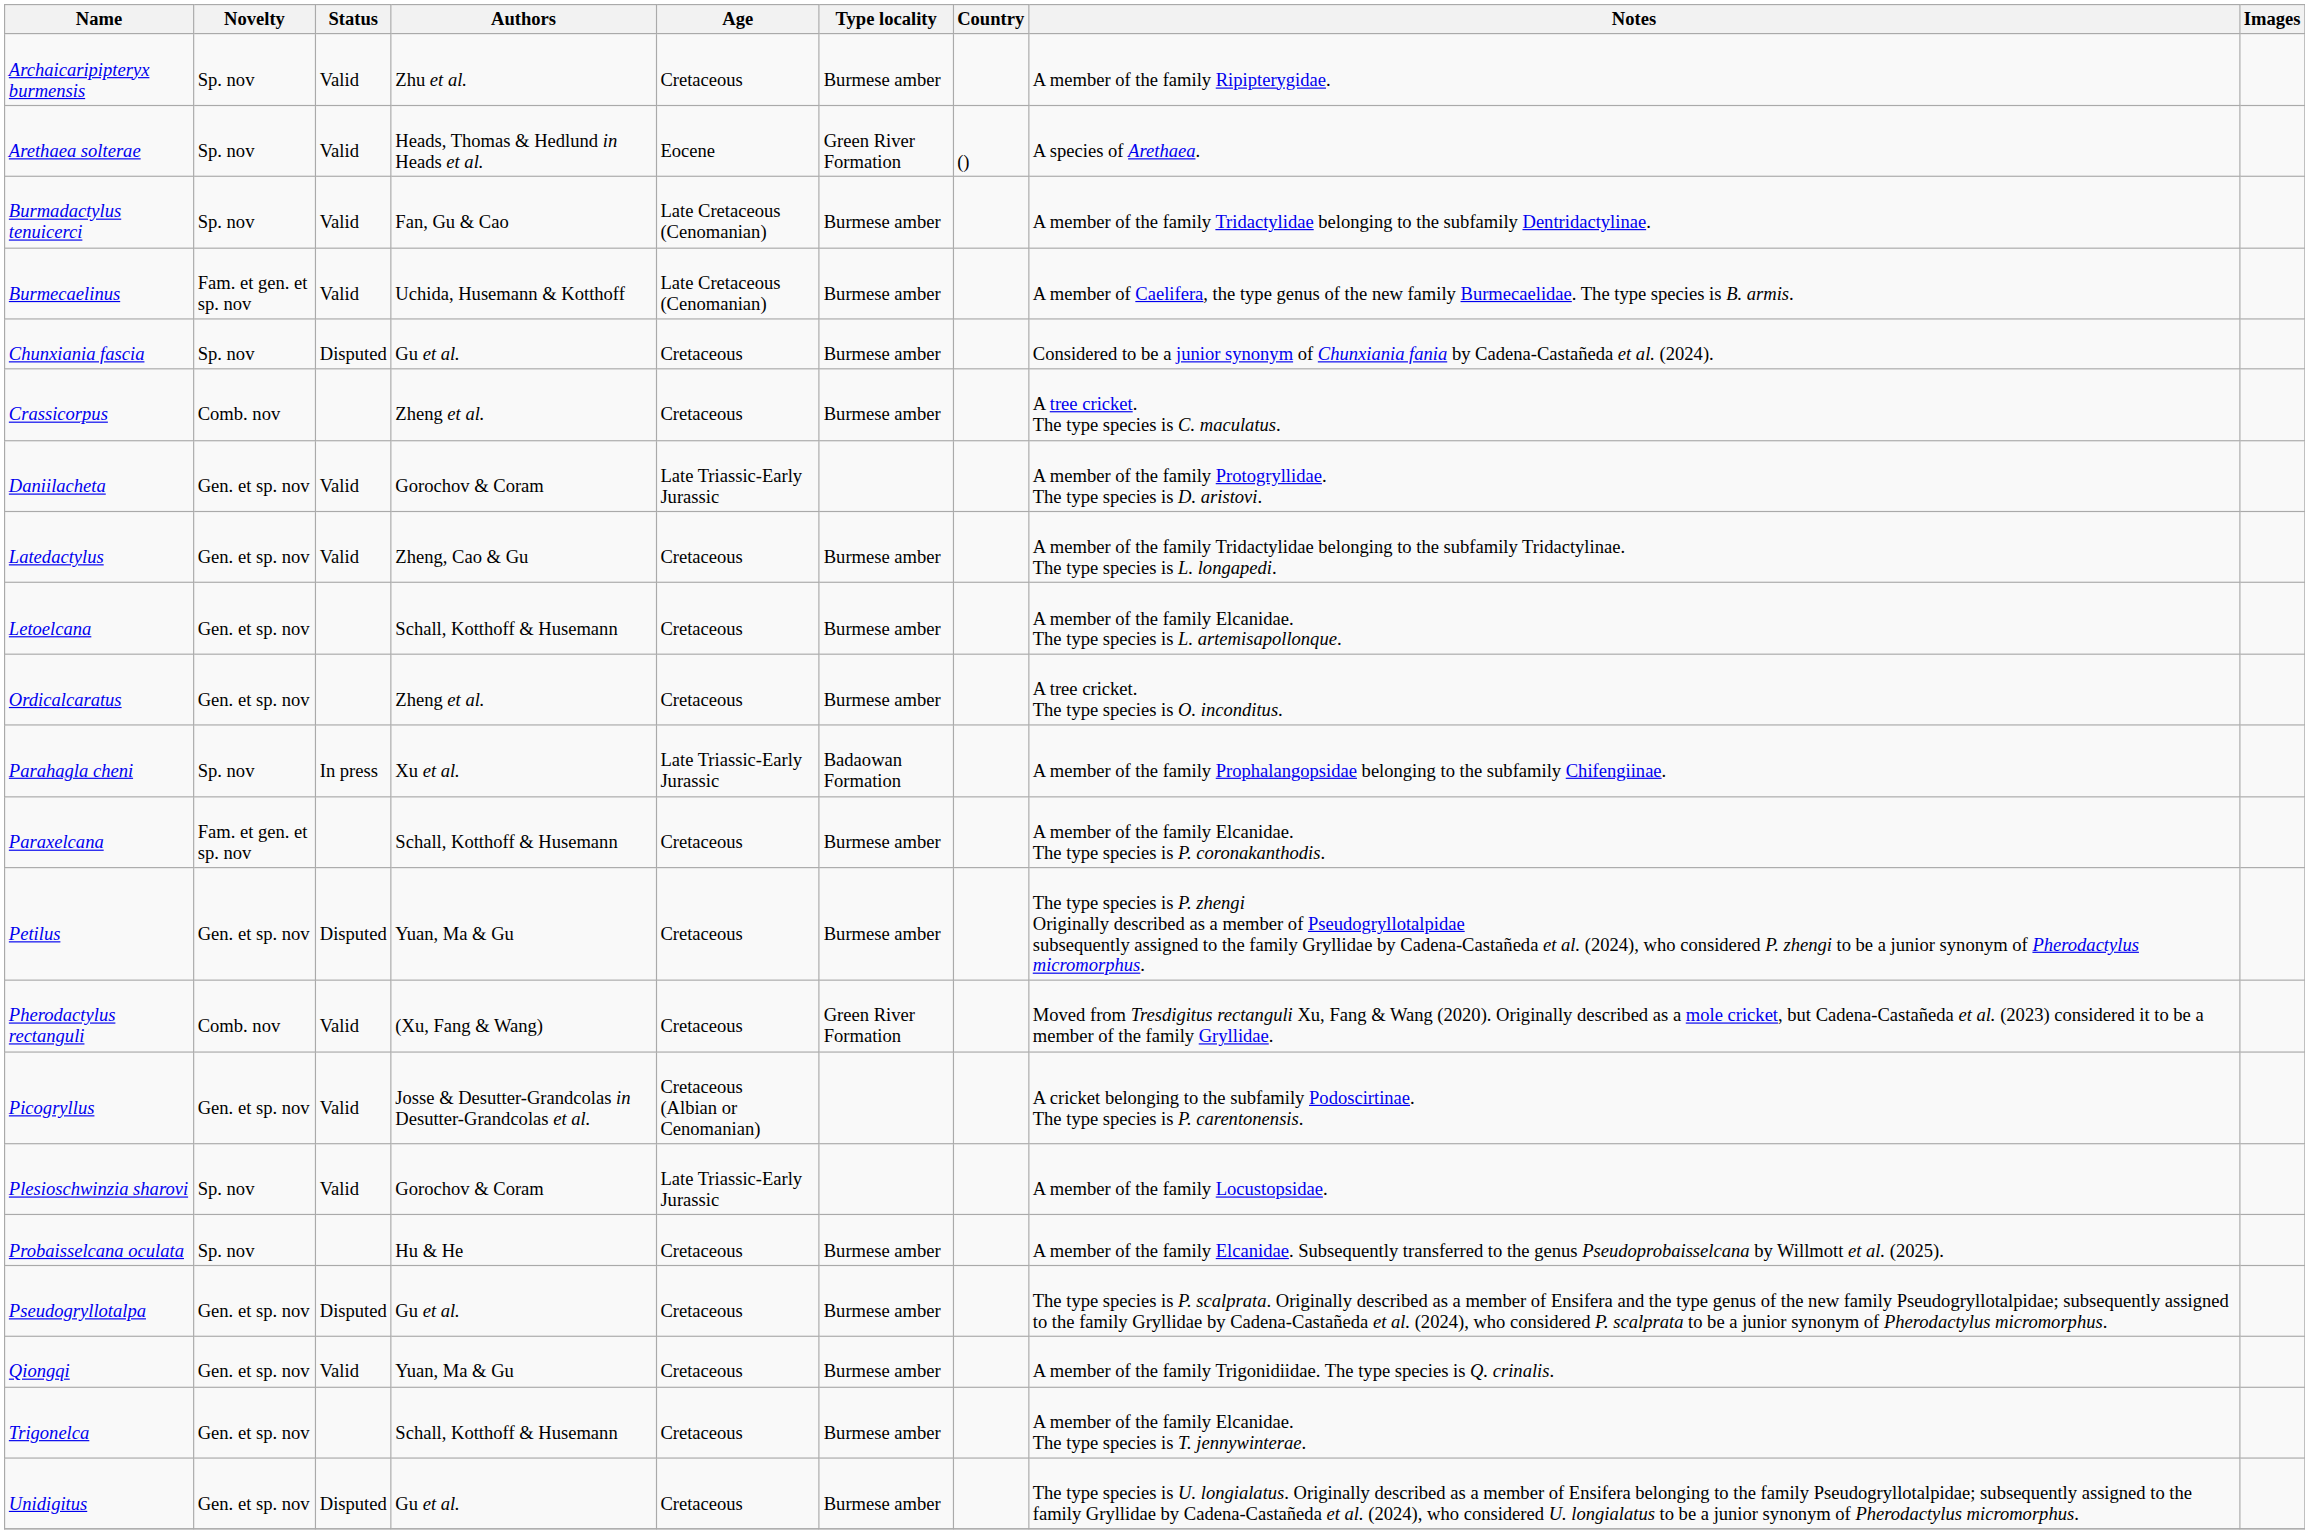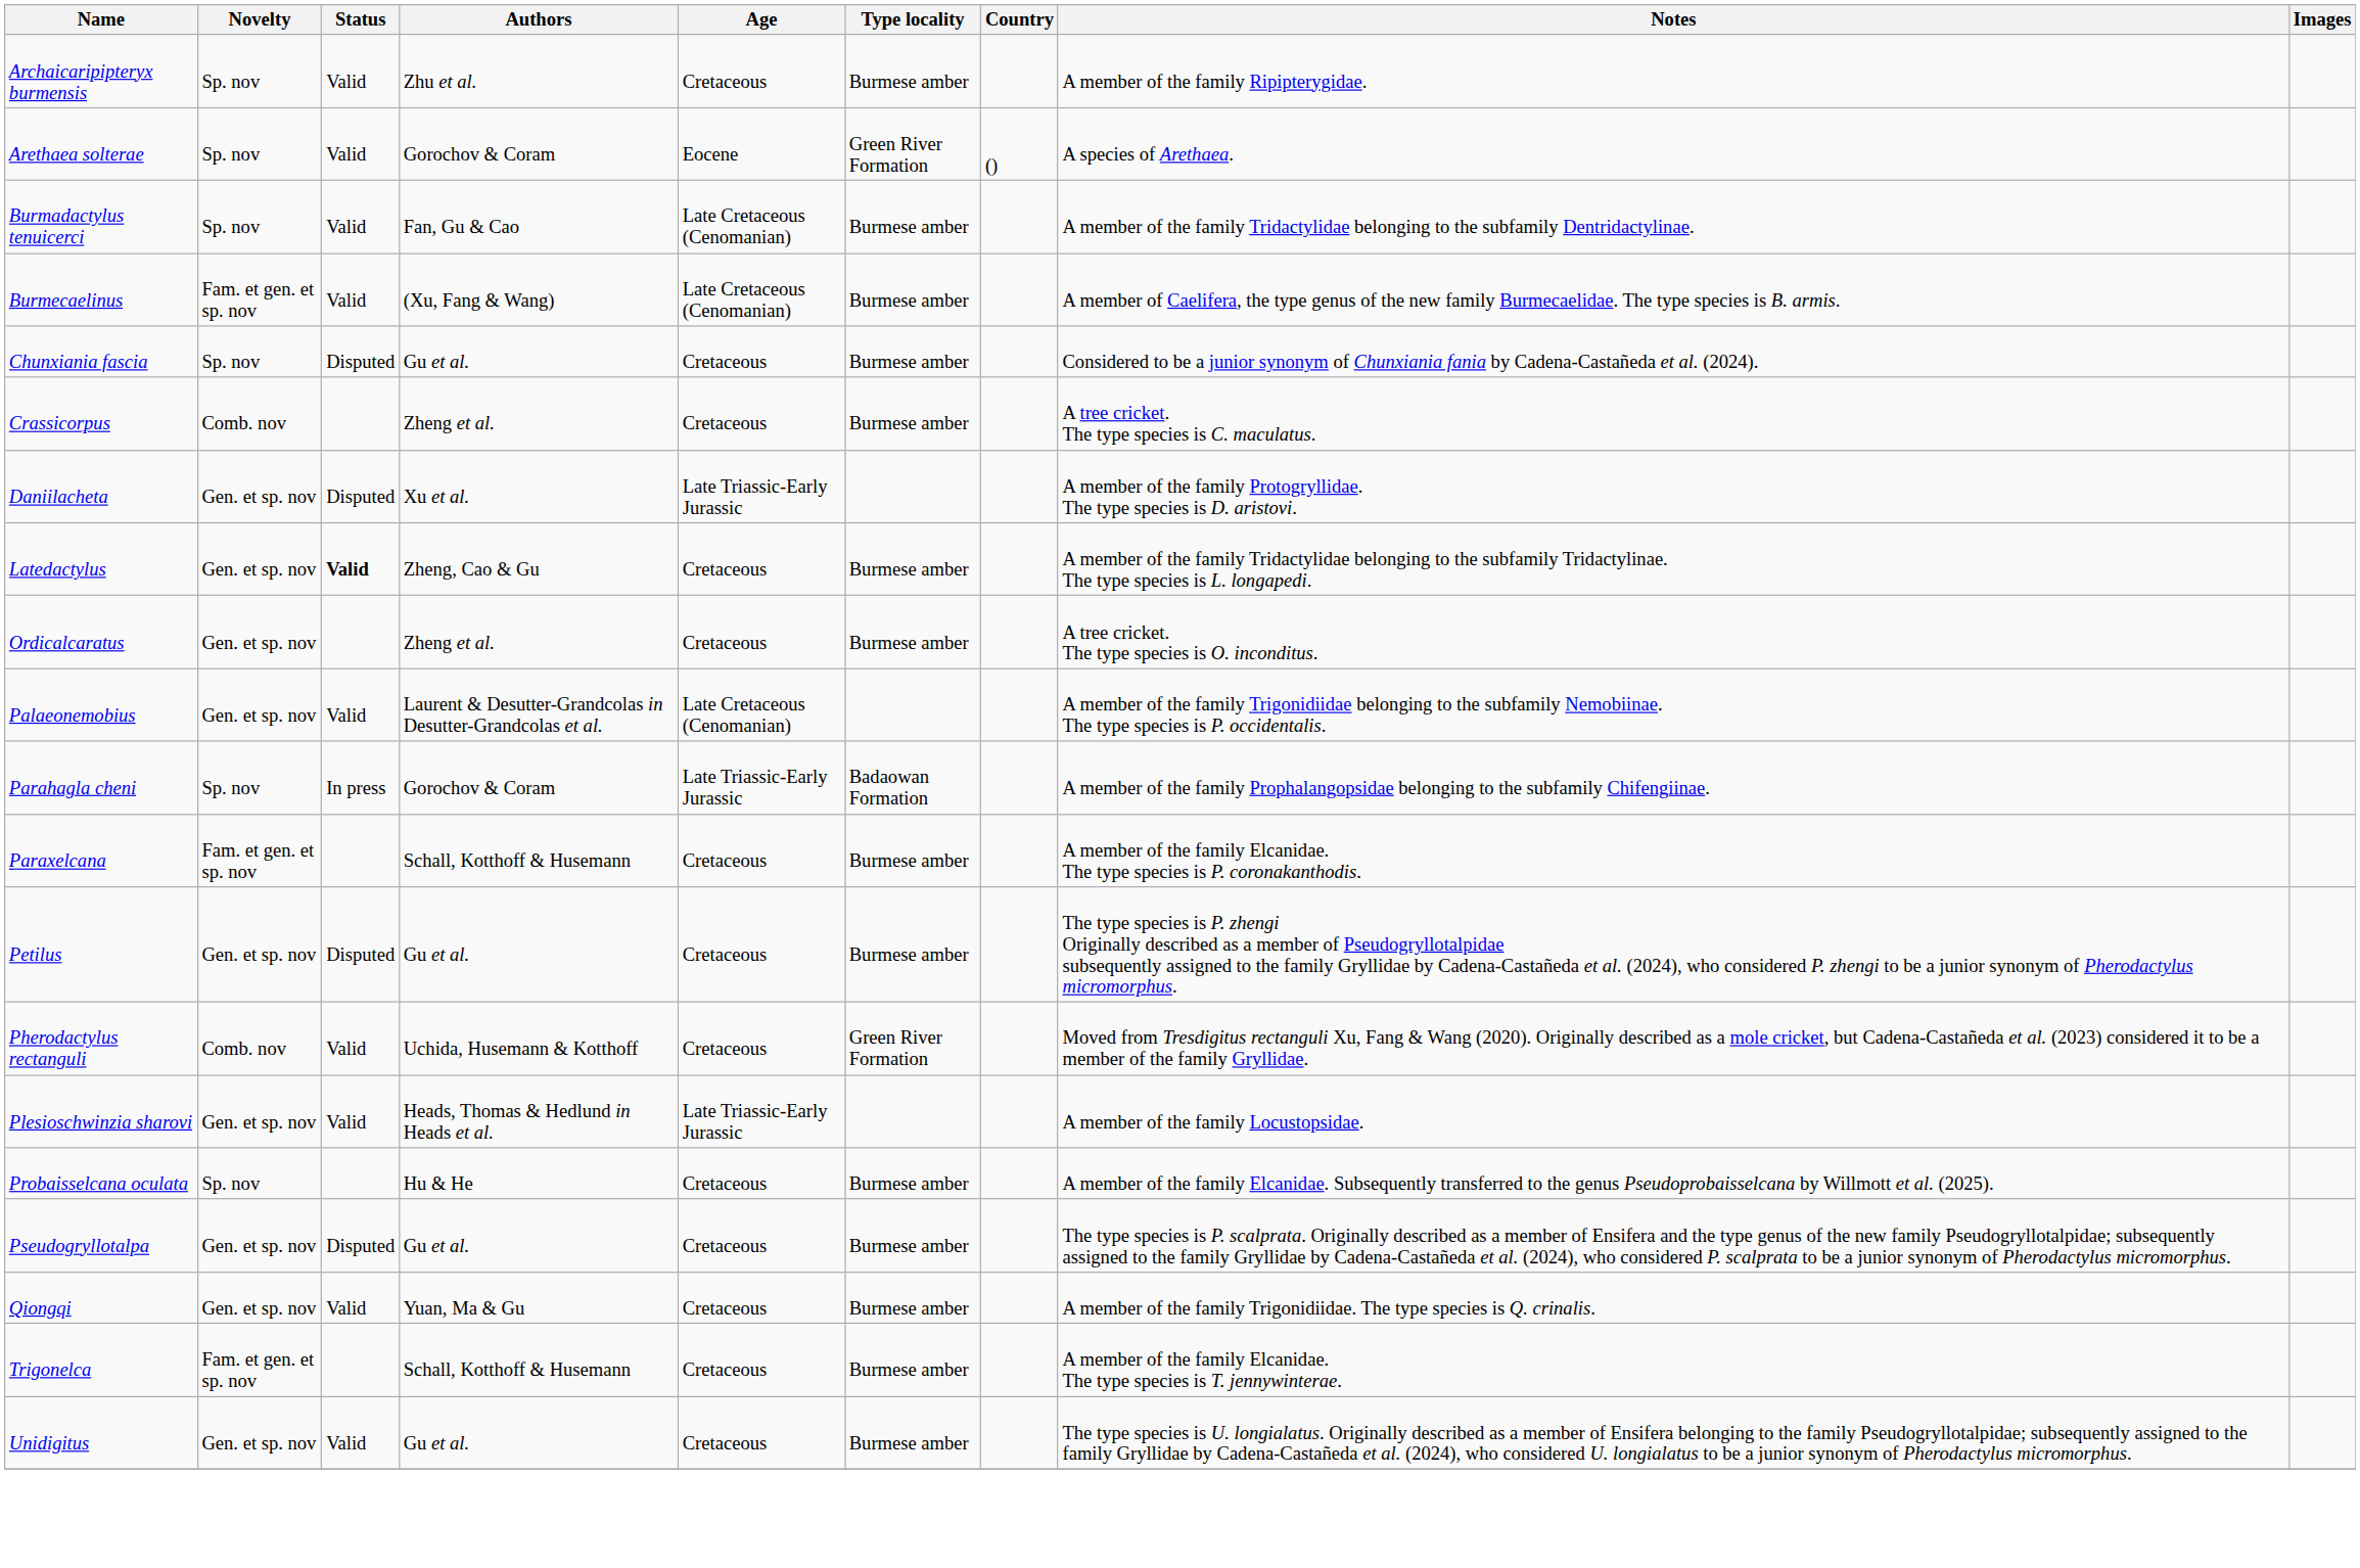 <table class="wikitable sortable" align="center" width="100%">
 <tr>
 <th>Name</th>
 <th>Novelty</th>
 <th>Status</th>
 <th>Authors</th>
 <th>Age</th>
 <th>Type locality</th>
 <th>Country</th>
 <th>Notes</th>
 <th>Images</th>
 </tr>
 <tr>
 <td><br><em><a href='#'>Archaicaripipteryx burmensis</a></em></td>
 <td><br>Sp. nov</td>
 <td><br>Valid</td>
 <td><br>Zhu <em>et al.</em></td>
 <td><br>Cretaceous</td>
 <td><br>Burmese amber</td>
 <td><br></td>
 <td><br>A member of the family <a href='#'>Ripipterygidae</a>.</td>
 <td></td>
 </tr>
 <tr>
 <td><br><em><a href='#'>Arethaea solterae</a></em></td>
 <td><br>Sp. nov</td>
 <td><br>Valid</td>
-<td><br>Heads, Thomas & Hedlund <em>in</em> Heads <em>et al.</em></td>
+<td><br>Gorochov & Coram</td>
 <td><br>Eocene</td>
 <td><br>Green River Formation</td>
 <td><br><br>()</td>
 <td><br>A species of <em><a href='#'>Arethaea</a></em>.</td>
 <td></td>
 </tr>
 <tr>
 <td><br><em><a href='#'>Burmadactylus tenuicerci</a></em></td>
 <td><br>Sp. nov</td>
 <td><br>Valid</td>
 <td><br>Fan, Gu & Cao</td>
 <td><br>Late Cretaceous<br>(Cenomanian)</td>
 <td><br>Burmese amber</td>
 <td><br></td>
 <td><br>A member of the family <a href='#'>Tridactylidae</a> belonging to the subfamily <a href='#'>Dentridactylinae</a>.</td>
 <td></td>
 </tr>
 <tr>
 <td><br><em><a href='#'>Burmecaelinus</a></em></td>
 <td><br>Fam. et gen. et sp. nov</td>
 <td><br>Valid</td>
-<td><br>Uchida, Husemann & Kotthoff</td>
+<td><br>(Xu, Fang & Wang)</td>
 <td><br>Late Cretaceous<br>(Cenomanian)</td>
 <td><br>Burmese amber</td>
 <td><br></td>
 <td><br>A member of <a href='#'>Caelifera</a>, the type genus of the new family <a href='#'>Burmecaelidae</a>. The type species is <em>B. armis</em>.</td>
 <td></td>
 </tr>
 <tr>
 <td><br><em><a href='#'>Chunxiania fascia</a></em></td>
 <td><br>Sp. nov</td>
 <td><br>Disputed</td>
 <td><br>Gu <em>et al.</em></td>
 <td><br>Cretaceous</td>
 <td><br>Burmese amber</td>
 <td><br></td>
 <td><br>Considered to be a <a href='#'>junior synonym</a> of <em><a href='#'>Chunxiania fania</a></em> by Cadena-Castañeda <em>et al.</em> (2024).</td>
 <td></td>
 </tr>
 <tr>
 <td><br><em><a href='#'>Crassicorpus</a></em></td>
 <td><br>Comb. nov</td>
 <td></td>
 <td><br>Zheng <em>et al.</em></td>
 <td><br>Cretaceous</td>
 <td><br>Burmese amber</td>
 <td><br></td>
 <td><br>A <a href='#'>tree cricket</a>.<br>The type species is <em>C. maculatus</em>.</td>
 <td></td>
 </tr>
 <tr>
 <td><br><em><a href='#'>Daniilacheta</a></em></td>
 <td><br>Gen. et sp. nov</td>
-<td><br>Valid</td>
-<td><br>Gorochov & Coram</td>
+<td><br>Disputed</td>
+<td><br>Xu <em>et al.</em></td>
 <td><br>Late Triassic-Early Jurassic</td>
 <td></td>
 <td><br></td>
 <td><br>A member of the family <a href='#'>Protogryllidae</a>.<br>The type species is <em>D. aristovi</em>.</td>
 <td></td>
 </tr>
 <tr>
 <td><br><em><a href='#'>Latedactylus</a></em></td>
 <td><br>Gen. et sp. nov</td>
-<td><br>Valid</td>
+<td><strong><br>Valid</strong></td>
 <td><br>Zheng, Cao & Gu</td>
 <td><br>Cretaceous</td>
 <td><br>Burmese amber</td>
 <td><br></td>
 <td><br>A member of the family Tridactylidae belonging to the subfamily Tridactylinae.<br>The type species is <em>L. longapedi</em>.</td>
-<td></td>
-</tr>
-<tr>
-<td><br><em><a href='#'>Letoelcana</a></em></td>
-<td><br>Gen. et sp. nov</td>
-<td></td>
-<td><br>Schall, Kotthoff & Husemann</td>
-<td><br>Cretaceous</td>
-<td><br>Burmese amber</td>
-<td><br></td>
-<td><br>A member of the family Elcanidae.<br>The type species is <em>L. artemisapollonque</em>.</td>
 <td></td>
 </tr>
 <tr>
 <td><br><em><a href='#'>Ordicalcaratus</a></em></td>
 <td><br>Gen. et sp. nov</td>
 <td></td>
 <td><br>Zheng <em>et al.</em></td>
 <td><br>Cretaceous</td>
 <td><br>Burmese amber</td>
 <td><br></td>
 <td><br>A tree cricket.<br>The type species is <em>O. inconditus</em>.</td>
 <td></td>
 </tr>
 <tr>
+<td><br><em><a href='#'>Palaeonemobius</a></em></td>
+<td><br>Gen. et sp. nov</td>
+<td><br>Valid</td>
+<td><br>Laurent & Desutter-Grandcolas <em>in</em> Desutter-Grandcolas <em>et al.</em></td>
+<td><br>Late Cretaceous<br> (Cenomanian)</td>
+<td></td>
+<td><br></td>
+<td><br>A member of the family <a href='#'>Trigonidiidae</a> belonging to the subfamily <a href='#'>Nemobiinae</a>.<br>The type species is <em>P. occidentalis</em>.</td>
+<td></td>
+</tr>
+<tr>
 <td><br><em><a href='#'>Parahagla cheni</a></em></td>
 <td><br>Sp. nov</td>
 <td><br>In press</td>
-<td><br>Xu <em>et al.</em></td>
+<td><br>Gorochov & Coram</td>
 <td><br>Late Triassic-Early Jurassic</td>
 <td><br>Badaowan Formation</td>
 <td><br></td>
 <td><br>A member of the family <a href='#'>Prophalangopsidae</a> belonging to the subfamily <a href='#'>Chifengiinae</a>.</td>
 <td></td>
 </tr>
 <tr>
 <td><br><em><a href='#'>Paraxelcana</a></em></td>
 <td><br>Fam. et gen. et sp. nov</td>
 <td></td>
 <td><br>Schall, Kotthoff & Husemann</td>
 <td><br>Cretaceous</td>
 <td><br>Burmese amber</td>
 <td><br></td>
 <td><br>A member of the family Elcanidae.<br>The type species is <em>P. coronakanthodis</em>.</td>
 <td></td>
 </tr>
 <tr>
 <td><br><em><a href='#'>Petilus</a></em></td>
 <td><br>Gen. et sp. nov</td>
 <td><br>Disputed</td>
-<td><br>Yuan, Ma & Gu</td>
+<td><br>Gu <em>et al.</em></td>
 <td><br>Cretaceous</td>
 <td><br>Burmese amber</td>
 <td><br></td>
 <td><br>The type species is <em>P. zhengi</em><br> Originally described as a member of <a href='#'>Pseudogryllotalpidae</a><br>subsequently assigned to the family Gryllidae by Cadena-Castañeda <em>et al.</em> (2024), who considered <em>P. zhengi</em> to be a junior synonym of <em><a href='#'>Pherodactylus micromorphus</a></em>.</td>
 <td></td>
 </tr>
 <tr>
 <td><br><em><a href='#'>Pherodactylus rectanguli</a></em></td>
 <td><br>Comb. nov</td>
 <td><br>Valid</td>
-<td><br>(Xu, Fang & Wang)</td>
+<td><br>Uchida, Husemann & Kotthoff</td>
 <td><br>Cretaceous</td>
 <td><br>Green River Formation</td>
 <td><br></td>
 <td><br>Moved from <em>Tresdigitus rectanguli</em> Xu, Fang & Wang (2020). Originally described as a <a href='#'>mole cricket</a>, but Cadena-Castañeda <em>et al.</em> (2023) considered it to be a member of the family <a href='#'>Gryllidae</a>.</td>
 <td></td>
 </tr>
 <tr>
-<td><br><em><a href='#'>Picogryllus</a></em></td>
+<td><br><em><a href='#'>Plesioschwinzia sharovi</a></em></td>
 <td><br>Gen. et sp. nov</td>
 <td><br>Valid</td>
-<td><br>Josse & Desutter-Grandcolas <em>in</em> Desutter-Grandcolas <em>et al.</em></td>
-<td><br>Cretaceous<br>(Albian or Cenomanian)</td>
-<td></td>
-<td><br></td>
-<td><br>A cricket belonging to the subfamily <a href='#'>Podoscirtinae</a>.<br>The type species is <em>P. carentonensis</em>.</td>
-<td></td>
-</tr>
-<tr>
-<td><br><em><a href='#'>Plesioschwinzia sharovi</a></em></td>
-<td><br>Sp. nov</td>
-<td><br>Valid</td>
-<td><br>Gorochov & Coram</td>
+<td><br>Heads, Thomas & Hedlund <em>in</em> Heads <em>et al.</em></td>
 <td><br>Late Triassic-Early Jurassic</td>
 <td></td>
 <td><br></td>
 <td><br>A member of the family <a href='#'>Locustopsidae</a>.</td>
 <td></td>
 </tr>
 <tr>
 <td><br><em><a href='#'>Probaisselcana oculata</a></em></td>
 <td><br>Sp. nov</td>
 <td></td>
 <td><br>Hu & He</td>
 <td><br>Cretaceous</td>
 <td><br>Burmese amber</td>
 <td><br></td>
 <td><br>A member of the family <a href='#'>Elcanidae</a>. Subsequently transferred to the genus <em>Pseudoprobaisselcana</em> by Willmott <em>et al.</em> (2025).</td>
 <td></td>
 </tr>
 <tr>
 <td><br><em><a href='#'>Pseudogryllotalpa</a></em></td>
 <td><br>Gen. et sp. nov</td>
 <td><br>Disputed</td>
 <td><br>Gu <em>et al.</em></td>
 <td><br>Cretaceous</td>
 <td><br>Burmese amber</td>
 <td><br></td>
 <td><br>The type species is <em>P. scalprata</em>. Originally described as a member of Ensifera and the type genus of the new family Pseudogryllotalpidae; subsequently assigned to the family Gryllidae by Cadena-Castañeda <em>et al.</em> (2024), who considered <em>P. scalprata</em> to be a junior synonym of <em>Pherodactylus micromorphus</em>.</td>
 <td></td>
 </tr>
 <tr>
 <td><br><em><a href='#'>Qiongqi</a></em></td>
 <td><br>Gen. et sp. nov</td>
 <td><br>Valid</td>
 <td><br>Yuan, Ma & Gu</td>
 <td><br>Cretaceous</td>
 <td><br>Burmese amber</td>
 <td><br></td>
 <td><br>A member of the family Trigonidiidae. The type species is <em>Q. crinalis</em>.</td>
 <td></td>
 </tr>
 <tr>
 <td><br><em><a href='#'>Trigonelca</a></em></td>
-<td><br>Gen. et sp. nov</td>
+<td><br>Fam. et gen. et sp. nov</td>
 <td></td>
 <td><br>Schall, Kotthoff & Husemann</td>
 <td><br>Cretaceous</td>
 <td><br>Burmese amber</td>
 <td><br></td>
 <td><br>A member of the family Elcanidae.<br> The type species is <em>T. jennywinterae</em>.</td>
 <td></td>
 </tr>
 <tr>
 <td><br><em><a href='#'>Unidigitus</a></em></td>
 <td><br>Gen. et sp. nov</td>
-<td><br>Disputed</td>
+<td><br>Valid</td>
 <td><br>Gu <em>et al.</em></td>
 <td><br>Cretaceous</td>
 <td><br>Burmese amber</td>
 <td><br></td>
 <td><br>The type species is <em>U. longialatus</em>. Originally described as a member of Ensifera belonging to the family Pseudogryllotalpidae; subsequently assigned to the family Gryllidae by Cadena-Castañeda <em>et al.</em> (2024), who considered <em>U. longialatus</em> to be a junior synonym of <em>Pherodactylus micromorphus</em>.</td>
 <td></td>
 </tr>
 <tr>
 </tr>
 </table>
